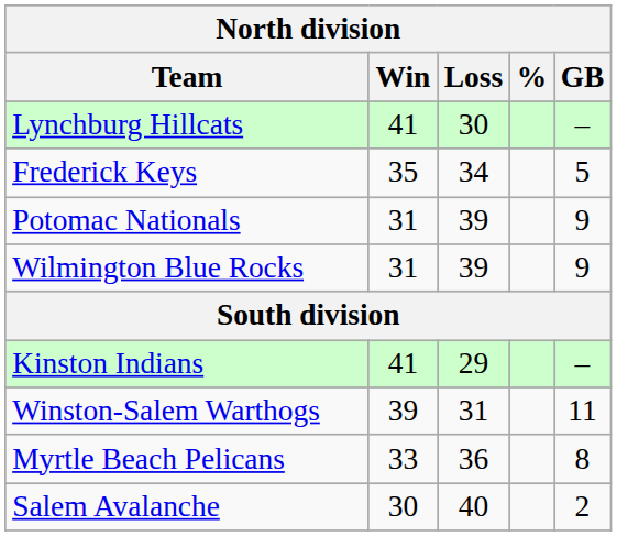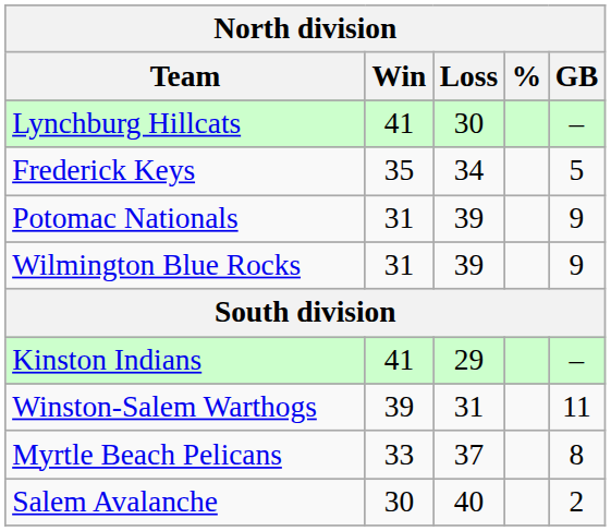 <table class="wikitable">
 <tr>
 <th colspan="5">North division</th>
 </tr>
 <tr>
 <th width="60%">Team</th>
 <th>Win</th>
 <th>Loss</th>
 <th>%</th>
 <th>GB</th>
 </tr>
 <tr align=center bgcolor=ccffcc>
 <td align=left><a href='#'>Lynchburg Hillcats</a></td>
 <td>41</td>
 <td>30</td>
 <td></td>
 <td>–</td>
 </tr>
 <tr align=center>
 <td align=left><a href='#'>Frederick Keys</a></td>
 <td>35</td>
 <td>34</td>
 <td></td>
 <td>5</td>
 </tr>
 <tr align=center>
 <td align=left><a href='#'>Potomac Nationals</a></td>
 <td>31</td>
 <td>39</td>
 <td></td>
 <td>9</td>
 </tr>
 <tr align=center>
 <td align=left><a href='#'>Wilmington Blue Rocks</a></td>
 <td>31</td>
 <td>39</td>
 <td></td>
 <td>9</td>
 </tr>
 <tr>
 <th colspan="5">South division</th>
 </tr>
 <tr align=center bgcolor=ccffcc>
 <td align=left><a href='#'>Kinston Indians</a></td>
 <td>41</td>
 <td>29</td>
 <td></td>
 <td>–</td>
 </tr>
 <tr align=center>
 <td align=left><a href='#'>Winston-Salem Warthogs</a></td>
 <td>39</td>
 <td>31</td>
 <td></td>
 <td>11</td>
 </tr>
 <tr align=center>
 <td align=left><a href='#'>Myrtle Beach Pelicans</a></td>
 <td>33</td>
-<td>36</td>
+<td>37</td>
 <td></td>
 <td>8</td>
 </tr>
 <tr align=center>
 <td align=left><a href='#'>Salem Avalanche</a></td>
 <td>30</td>
 <td>40</td>
 <td></td>
 <td>2</td>
 </tr>
 </table>
